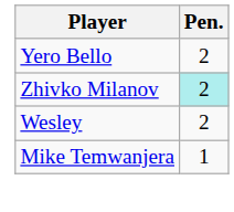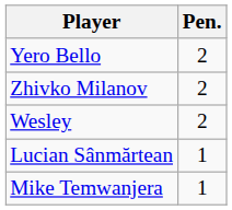 <table class="wikitable" style="text-align:left;margin-left:1em;float:right">
 <tr>
 <th>Player</th>
 <th>Pen.</th>
 </tr>
 <tr>
 <td> <a href='#'>Yero Bello</a></td>
 <td align=center>2</td>
 </tr>
 <tr>
 <td> <a href='#'>Zhivko Milanov</a></td>
-<td align=center style="background: paleturquoise;">2</td>
+<td align=center>2</td>
 </tr>
 <tr>
 <td> <a href='#'>Wesley</a></td>
 <td align=center>2</td>
 </tr>
 <tr>
+<td> <a href='#'>Lucian Sânmărtean</a></td>
+<td align=center>1</td>
+</tr>
+<tr>
 <td> <a href='#'>Mike Temwanjera</a></td>
 <td align=center>1</td>
 </tr>
 </table>
